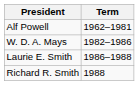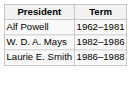 <table class="wikitable">
 <tr>
 <th>President</th>
 <th>Term</th>
 </tr>
 <tr>
 <td>Alf Powell</td>
 <td>1962–1981</td>
 </tr>
 <tr>
 <td>W. D. A. Mays</td>
 <td>1982–1986</td>
 </tr>
 <tr>
 <td>Laurie E. Smith</td>
 <td>1986–1988</td>
 </tr>
-<tr>
-<td>Richard R. Smith</td>
-<td>1988</td>
-</tr>
 </table>
